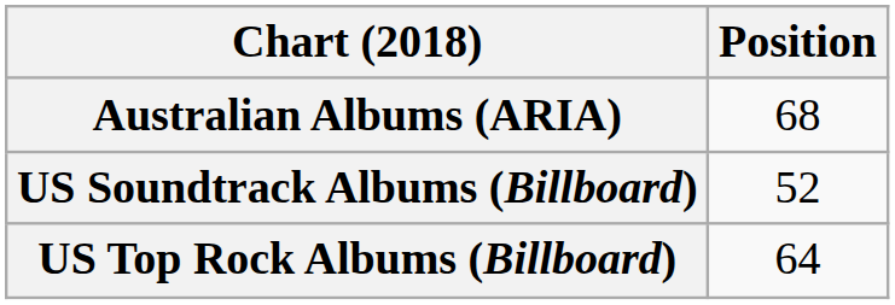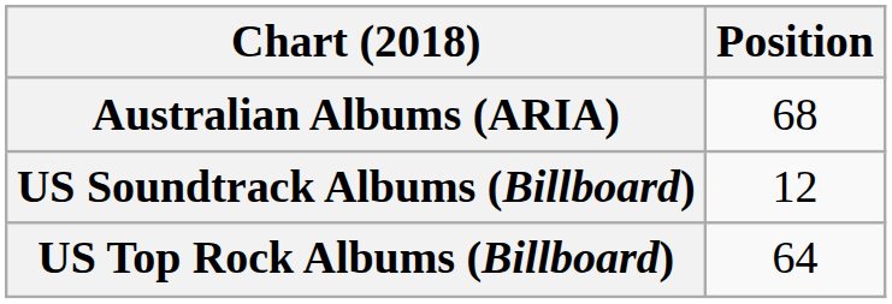 <table class="wikitable sortable plainrowheaders" style="text-align:center">
 <tr>
 <th scope="col">Chart (2018)</th>
 <th scope="col">Position</th>
 </tr>
 <tr>
 <th scope="row">Australian Albums (ARIA)</th>
 <td>68</td>
 </tr>
 <tr>
 <th scope="row">US Soundtrack Albums (<em>Billboard</em>)</th>
-<td>52</td>
+<td>12</td>
 </tr>
 <tr>
 <th scope="row">US Top Rock Albums (<em>Billboard</em>)</th>
 <td>64</td>
 </tr>
 </table>
